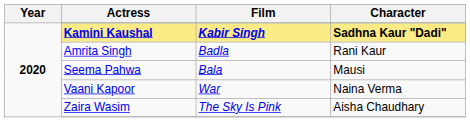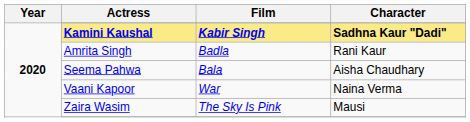 <table class="wikitable" style="width:100%">
 <tr>
 <th width="8%">Year</th>
 <th width="19%">Actress</th>
 <th width="19%">Film</th>
 <th width="19%">Character</th>
 </tr>
 <tr>
 <td rowspan="10" style="text-align:center"><strong>2020</strong></td>
 </tr>
 <tr style="background:#FAEB86;">
 <td><strong><a href='#'>Kamini Kaushal</a></strong></td>
 <td><strong><em><a href='#'>Kabir Singh</a></em></strong></td>
 <td><strong>Sadhna Kaur "Dadi"</strong></td>
 </tr>
 <tr>
 <td><a href='#'>Amrita Singh</a></td>
 <td><em><a href='#'>Badla</a></em></td>
 <td>Rani Kaur</td>
 </tr>
 <tr>
 <td><a href='#'>Seema Pahwa</a></td>
 <td><em><a href='#'>Bala</a></em></td>
-<td>Mausi</td>
+<td>Aisha Chaudhary</td>
 </tr>
 <tr>
 <td><a href='#'>Vaani Kapoor</a></td>
 <td><em><a href='#'>War</a></em></td>
 <td>Naina Verma</td>
 </tr>
 <tr>
 <td><a href='#'>Zaira Wasim</a></td>
 <td><em><a href='#'>The Sky Is Pink</a></em></td>
-<td>Aisha Chaudhary</td>
+<td>Mausi</td>
 </tr>
 <tr>
 </tr>
 </table>
